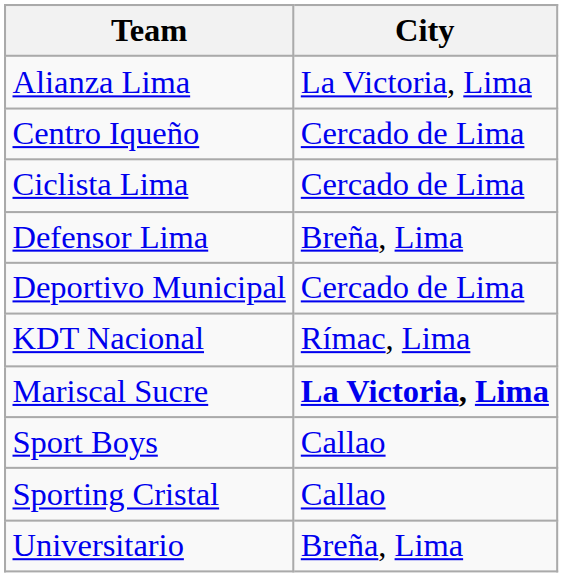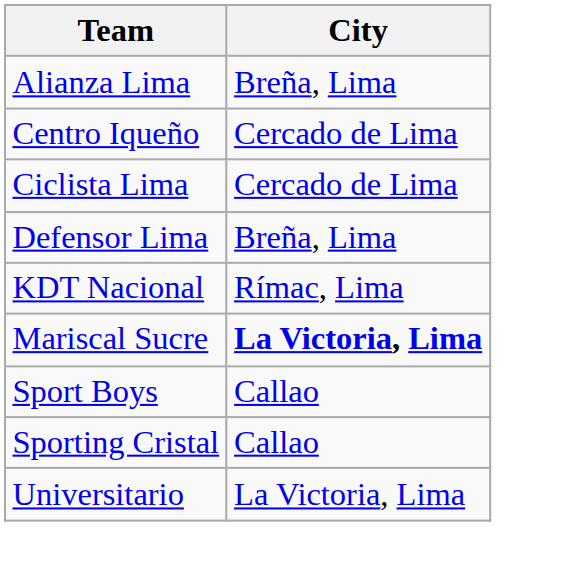 <table class="wikitable sortable">
 <tr>
 <th>Team</th>
 <th>City</th>
 </tr>
 <tr>
 <td><a href='#'>Alianza Lima</a></td>
-<td><a href='#'>La Victoria</a>, <a href='#'>Lima</a></td>
+<td><a href='#'>Breña</a>, <a href='#'>Lima</a></td>
 </tr>
 <tr>
 <td><a href='#'>Centro Iqueño</a></td>
 <td><a href='#'>Cercado de Lima</a></td>
 </tr>
 <tr>
 <td><a href='#'>Ciclista Lima</a></td>
 <td><a href='#'>Cercado de Lima</a></td>
 </tr>
 <tr>
 <td><a href='#'>Defensor Lima</a></td>
 <td><a href='#'>Breña</a>, <a href='#'>Lima</a></td>
-</tr>
-<tr>
-<td><a href='#'>Deportivo Municipal</a></td>
-<td><a href='#'>Cercado de Lima</a></td>
 </tr>
 <tr>
 <td><a href='#'>KDT Nacional</a></td>
 <td><a href='#'>Rímac</a>, <a href='#'>Lima</a></td>
 </tr>
 <tr>
 <td><a href='#'>Mariscal Sucre</a></td>
 <td><strong><a href='#'>La Victoria</a>, <a href='#'>Lima</a></strong></td>
 </tr>
 <tr>
 <td><a href='#'>Sport Boys</a></td>
 <td><a href='#'>Callao</a></td>
 </tr>
 <tr>
 <td><a href='#'>Sporting Cristal</a></td>
 <td><a href='#'>Callao</a></td>
 </tr>
 <tr>
 <td><a href='#'>Universitario</a></td>
-<td><a href='#'>Breña</a>, <a href='#'>Lima</a></td>
+<td><a href='#'>La Victoria</a>, <a href='#'>Lima</a></td>
 </tr>
 </table>
